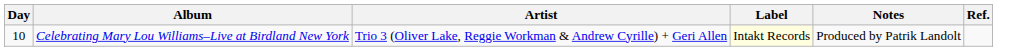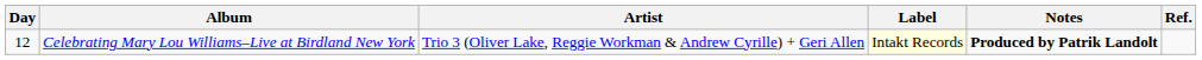 <table class="wikitable">
 <tr>
 <th>Day</th>
 <th>Album</th>
 <th>Artist</th>
 <th>Label</th>
 <th>Notes</th>
 <th>Ref.</th>
 </tr>
 <tr>
-<td rowspan="1" style="text-align:center;">10</td>
+<td rowspan="1" style="text-align:center;">12</td>
 <td><em><a href='#'>Celebrating Mary Lou Williams–Live at Birdland New York</a></em></td>
 <td><a href='#'>Trio 3</a> (<a href='#'>Oliver Lake</a>, <a href='#'>Reggie Workman</a> & <a href='#'>Andrew Cyrille</a>) + <a href='#'>Geri Allen</a></td>
 <td style="background: lightyellow;">Intakt Records</td>
-<td>Produced by Patrik Landolt</td>
+<td><strong>Produced by Patrik Landolt</strong></td>
 <td style="text-align:center;"></td>
 </tr>
 </table>
